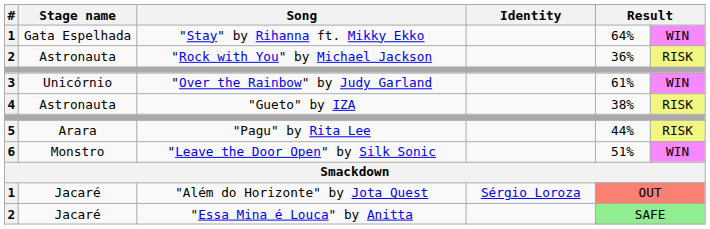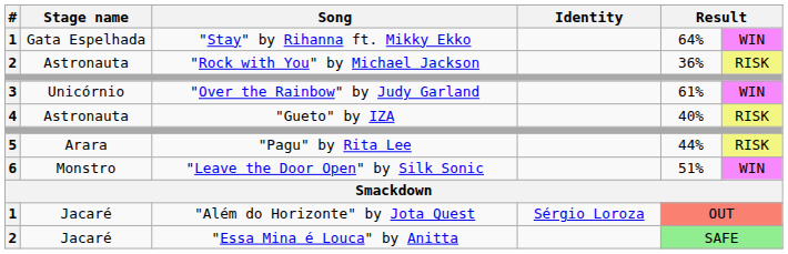 <table class="wikitable plainrowheaders" style="text-align: center;">
 <tr>
 <th>#</th>
 <th width=115>Stage name</th>
 <th width=330>Song</th>
 <th width=125>Identity</th>
 <th width=100 colspan=2>Result</th>
 </tr>
 <tr>
 <th>1</th>
 <td>Gata Espelhada</td>
 <td>"<a href='#'>Stay</a>" by <a href='#'>Rihanna</a> ft. <a href='#'>Mikky Ekko</a></td>
 <td></td>
 <td width=50>64%</td>
 <td width=50 bgcolor="#F888FD">WIN</td>
 </tr>
 <tr>
 <th>2</th>
 <td>Astronauta</td>
 <td>"<a href='#'>Rock with You</a>" by <a href='#'>Michael Jackson</a></td>
 <td></td>
 <td>36%</td>
 <td bgcolor="#F3F781">RISK</td>
 </tr>
 <tr>
 <td bgcolor="#A9A9A9" colspan="6"></td>
 </tr>
 <tr>
 <th>3</th>
 <td>Unicórnio</td>
 <td>"<a href='#'>Over the Rainbow</a>" by <a href='#'>Judy Garland</a></td>
 <td></td>
 <td>61%</td>
 <td bgcolor="#F888FD">WIN</td>
 </tr>
 <tr>
 <th>4</th>
 <td>Astronauta</td>
 <td>"Gueto" by <a href='#'>IZA</a></td>
 <td></td>
-<td>38%</td>
+<td>40%</td>
 <td bgcolor="#F3F781">RISK</td>
 </tr>
 <tr>
 <td bgcolor="#A9A9A9" colspan="6"></td>
 </tr>
 <tr>
 <th>5</th>
 <td>Arara</td>
 <td>"Pagu" by <a href='#'>Rita Lee</a></td>
 <td></td>
 <td>44%</td>
 <td bgcolor="#F3F781">RISK</td>
 </tr>
 <tr>
 <th>6</th>
 <td>Monstro</td>
 <td>"<a href='#'>Leave the Door Open</a>" by <a href='#'>Silk Sonic</a></td>
 <td></td>
 <td>51%</td>
 <td bgcolor="#F888FD">WIN</td>
 </tr>
 <tr>
 <th colspan="6">Smackdown</th>
 </tr>
 <tr>
 <th>1</th>
 <td>Jacaré</td>
 <td>"Além do Horizonte" by <a href='#'>Jota Quest</a></td>
 <td><a href='#'>Sérgio Loroza</a></td>
 <td colspan="2" bgcolor="#FA8072">OUT</td>
 </tr>
 <tr>
 <th>2</th>
 <td>Jacaré</td>
 <td>"<a href='#'>Essa Mina é Louca</a>" by <a href='#'>Anitta</a></td>
 <td></td>
 <td colspan="2" bgcolor="lightgreen">SAFE</td>
 </tr>
 </table>
